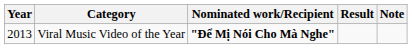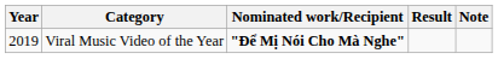 <table class="wikitable">
 <tr>
 <th>Year</th>
 <th>Category</th>
 <th>Nominated work/Recipient</th>
 <th>Result</th>
 <th>Note</th>
 </tr>
 <tr>
-<td>2013</td>
+<td>2019</td>
 <td>Viral Music Video of the Year</td>
 <td><strong>"Để Mị Nói Cho Mà Nghe"</strong></td>
 <td></td>
 <td></td>
 </tr>
 </table>
